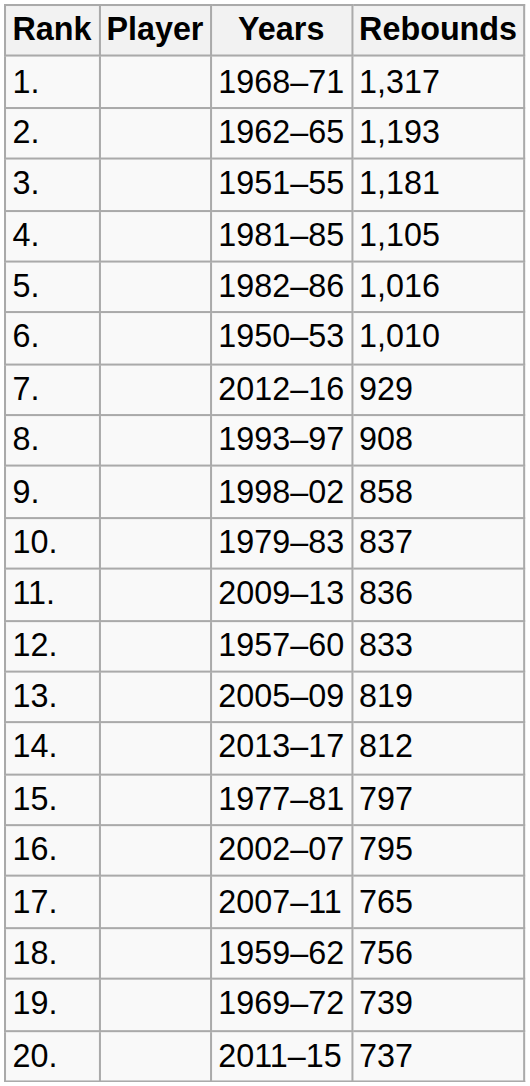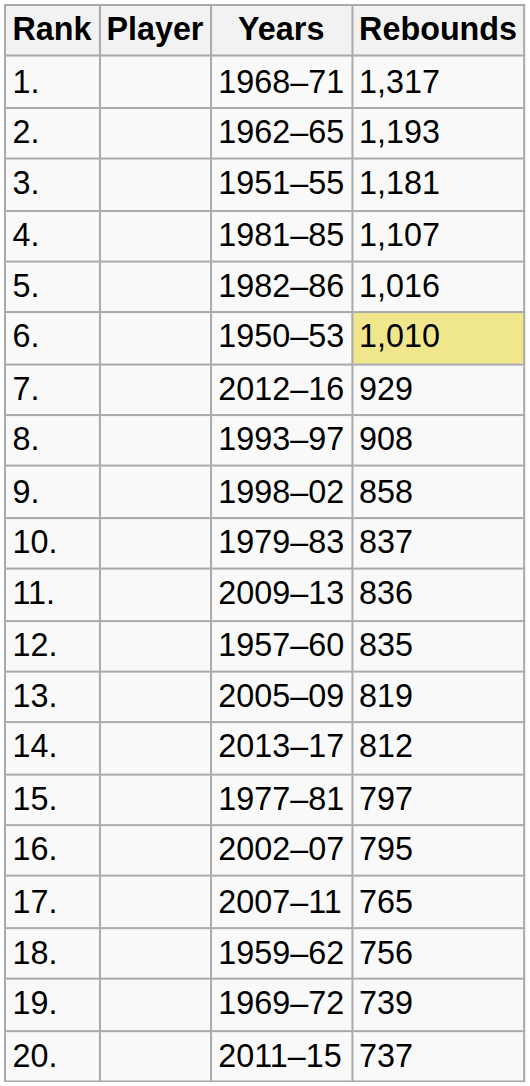 <table class="wikitable sortable">
 <tr>
 <th>Rank</th>
 <th>Player</th>
 <th>Years</th>
 <th>Rebounds</th>
 </tr>
 <tr>
 <td>1.</td>
 <td></td>
 <td>1968–71</td>
 <td>1,317</td>
 </tr>
 <tr>
 <td>2.</td>
 <td></td>
 <td>1962–65</td>
 <td>1,193</td>
 </tr>
 <tr>
 <td>3.</td>
 <td></td>
 <td>1951–55</td>
 <td>1,181</td>
 </tr>
 <tr>
 <td>4.</td>
 <td></td>
 <td>1981–85</td>
-<td>1,105</td>
+<td>1,107</td>
 </tr>
 <tr>
 <td>5.</td>
 <td></td>
 <td>1982–86</td>
 <td>1,016</td>
 </tr>
 <tr>
 <td>6.</td>
 <td></td>
 <td>1950–53</td>
-<td>1,010</td>
+<td style="background: khaki;">1,010</td>
 </tr>
 <tr>
 <td>7.</td>
 <td></td>
 <td>2012–16</td>
 <td>929</td>
 </tr>
 <tr>
 <td>8.</td>
 <td></td>
 <td>1993–97</td>
 <td>908</td>
 </tr>
 <tr>
 <td>9.</td>
 <td></td>
 <td>1998–02</td>
 <td>858</td>
 </tr>
 <tr>
 <td>10.</td>
 <td></td>
 <td>1979–83</td>
 <td>837</td>
 </tr>
 <tr>
 <td>11.</td>
 <td></td>
 <td>2009–13</td>
 <td>836</td>
 </tr>
 <tr>
 <td>12.</td>
 <td></td>
 <td>1957–60</td>
-<td>833</td>
+<td>835</td>
 </tr>
 <tr>
 <td>13.</td>
 <td></td>
 <td>2005–09</td>
 <td>819</td>
 </tr>
 <tr>
 <td>14.</td>
 <td></td>
 <td>2013–17</td>
 <td>812</td>
 </tr>
 <tr>
 <td>15.</td>
 <td></td>
 <td>1977–81</td>
 <td>797</td>
 </tr>
 <tr>
 <td>16.</td>
 <td></td>
 <td>2002–07</td>
 <td>795</td>
 </tr>
 <tr>
 <td>17.</td>
 <td></td>
 <td>2007–11</td>
 <td>765</td>
 </tr>
 <tr>
 <td>18.</td>
 <td></td>
 <td>1959–62</td>
 <td>756</td>
 </tr>
 <tr>
 <td>19.</td>
 <td></td>
 <td>1969–72</td>
 <td>739</td>
 </tr>
 <tr>
 <td>20.</td>
 <td></td>
 <td>2011–15</td>
 <td>737</td>
 </tr>
 <tr>
 </tr>
 </table>
